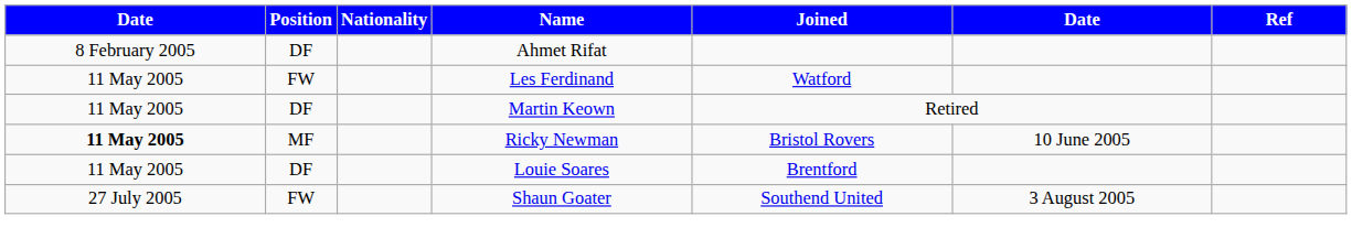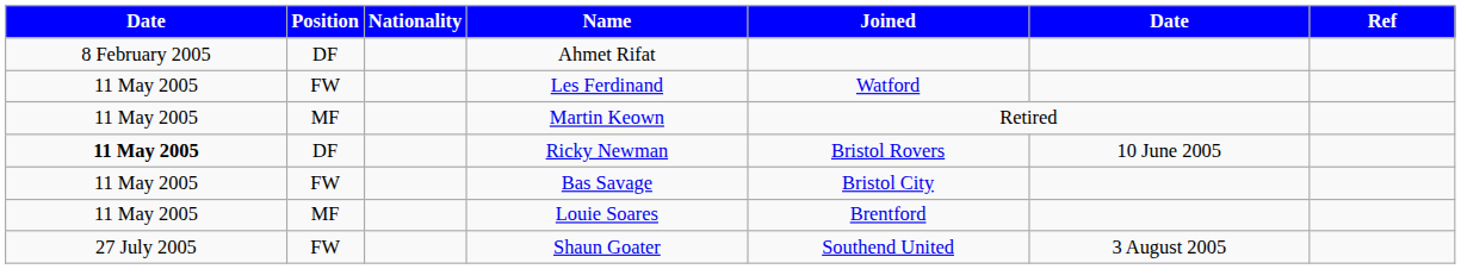 <table class="wikitable"  style="text-align:center; font-size:90%; ">
 <tr>
 <th style="background:#00f; color:white; width:200px;">Date</th>
 <th style="background:#00f; color:white; width:50px;">Position</th>
 <th style="background:#00f; color:white; width:50px;">Nationality</th>
 <th style="background:#00f; color:white; width:200px;">Name</th>
 <th style="background:#00f; color:white; width:200px;">Joined</th>
 <th style="background:#00f; color:white; width:200px;">Date</th>
 <th style="background:#00f; color:white; width:100px;">Ref</th>
 </tr>
 <tr>
 <td>8 February 2005</td>
 <td>DF</td>
 <td></td>
 <td>Ahmet Rifat</td>
 <td></td>
 <td></td>
 <td></td>
 </tr>
 <tr>
 <td>11 May 2005</td>
 <td>FW</td>
 <td></td>
 <td><a href='#'>Les Ferdinand</a></td>
 <td><a href='#'>Watford</a></td>
 <td></td>
 <td></td>
 </tr>
 <tr>
 <td>11 May 2005</td>
-<td>DF</td>
+<td>MF</td>
 <td></td>
 <td><a href='#'>Martin Keown</a></td>
 <td colspan="2">Retired</td>
 <td></td>
 </tr>
 <tr>
 <td><strong>11 May 2005</strong></td>
-<td>MF</td>
+<td>DF</td>
 <td></td>
 <td><a href='#'>Ricky Newman</a></td>
 <td><a href='#'>Bristol Rovers</a></td>
 <td>10 June 2005</td>
 <td></td>
 </tr>
 <tr>
 <td>11 May 2005</td>
-<td>DF</td>
+<td>FW</td>
+<td></td>
+<td><a href='#'>Bas Savage</a></td>
+<td><a href='#'>Bristol City</a></td>
+<td></td>
+<td></td>
+</tr>
+<tr>
+<td>11 May 2005</td>
+<td>MF</td>
 <td></td>
 <td><a href='#'>Louie Soares</a></td>
 <td><a href='#'>Brentford</a></td>
 <td></td>
 <td></td>
 </tr>
 <tr>
 <td>27 July 2005</td>
 <td>FW</td>
 <td></td>
 <td><a href='#'>Shaun Goater</a></td>
 <td><a href='#'>Southend United</a></td>
 <td>3 August 2005</td>
 <td></td>
 </tr>
 </table>
